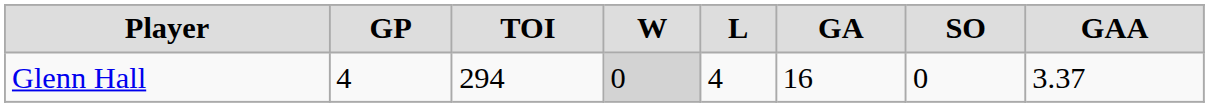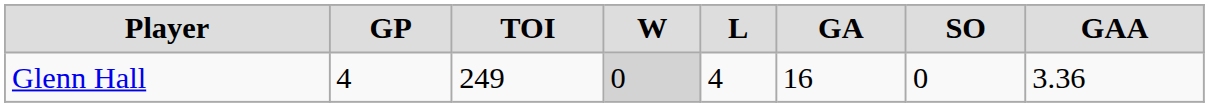 <table class="wikitable" width="50%">
 <tr align="center"  bgcolor="#dddddd">
 <td><strong>Player</strong></td>
 <td><strong>GP</strong></td>
 <td><strong>TOI</strong></td>
 <td><strong>W</strong></td>
 <td><strong>L</strong></td>
 <td><strong>GA</strong></td>
 <td><strong>SO</strong></td>
 <td><strong>GAA</strong></td>
 </tr>
 <tr>
 <td><a href='#'>Glenn Hall</a></td>
 <td>4</td>
-<td>294</td>
+<td>249</td>
 <td style="background: lightgrey;">0</td>
 <td>4</td>
 <td>16</td>
 <td>0</td>
-<td>3.37</td>
+<td>3.36</td>
 </tr>
 </table>
